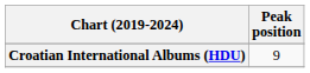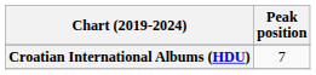 <table class="wikitable sortable plainrowheaders">
 <tr>
 <th>Chart (2019-2024)</th>
 <th>Peak<br>position</th>
 </tr>
 <tr>
 </tr>
 <tr>
 <th scope="row">Croatian International Albums (<a href='#'>HDU</a>)</th>
-<td align="center">9</td>
+<td align="center">7</td>
 </tr>
 <tr>
 </tr>
 <tr>
 </tr>
 <tr>
 </tr>
 <tr>
 </tr>
 </table>
